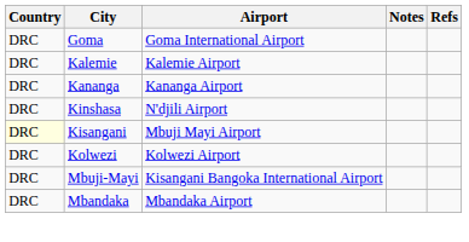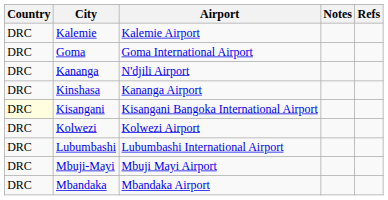 <table class="sortable wikitable">
 <tr>
 <th>Country</th>
 <th>City</th>
 <th>Airport</th>
 <th>Notes</th>
 <th class="unsortable">Refs</th>
 </tr>
 <tr>
 <td>DRC</td>
+<td><a href='#'>Kalemie</a></td>
+<td><a href='#'>Kalemie Airport</a></td>
+<td></td>
+<td align=center></td>
+</tr>
+<tr>
+<td>DRC</td>
 <td><a href='#'>Goma</a></td>
 <td><a href='#'>Goma International Airport</a></td>
 <td></td>
 <td align=center></td>
 </tr>
 <tr>
 <td>DRC</td>
-<td><a href='#'>Kalemie</a></td>
-<td><a href='#'>Kalemie Airport</a></td>
-<td></td>
-<td align=center></td>
-</tr>
-<tr>
-<td>DRC</td>
 <td><a href='#'>Kananga</a></td>
-<td><a href='#'>Kananga Airport</a></td>
+<td><a href='#'>N'djili Airport</a></td>
 <td></td>
 <td align=center></td>
 </tr>
 <tr>
 <td>DRC</td>
 <td><a href='#'>Kinshasa</a></td>
-<td><a href='#'>N'djili Airport</a></td>
+<td><a href='#'>Kananga Airport</a></td>
 <td></td>
 <td align=center></td>
 </tr>
 <tr>
 <td style="background: lightyellow;">DRC</td>
 <td><a href='#'>Kisangani</a></td>
-<td><a href='#'>Mbuji Mayi Airport</a></td>
+<td><a href='#'>Kisangani Bangoka International Airport</a></td>
 <td></td>
 <td align=center></td>
 </tr>
 <tr>
 <td>DRC</td>
 <td><a href='#'>Kolwezi</a></td>
 <td><a href='#'>Kolwezi Airport</a></td>
 <td></td>
 <td align=center></td>
 </tr>
 <tr>
 <td>DRC</td>
+<td><a href='#'>Lubumbashi</a></td>
+<td><a href='#'>Lubumbashi International Airport</a></td>
+<td></td>
+<td align=center></td>
+</tr>
+<tr>
+<td>DRC</td>
 <td><a href='#'>Mbuji-Mayi</a></td>
-<td><a href='#'>Kisangani Bangoka International Airport</a></td>
+<td><a href='#'>Mbuji Mayi Airport</a></td>
 <td></td>
 <td align=center></td>
 </tr>
 <tr>
 <td>DRC</td>
 <td><a href='#'>Mbandaka</a></td>
 <td><a href='#'>Mbandaka Airport</a></td>
 <td></td>
 <td align=center></td>
 </tr>
 </table>
